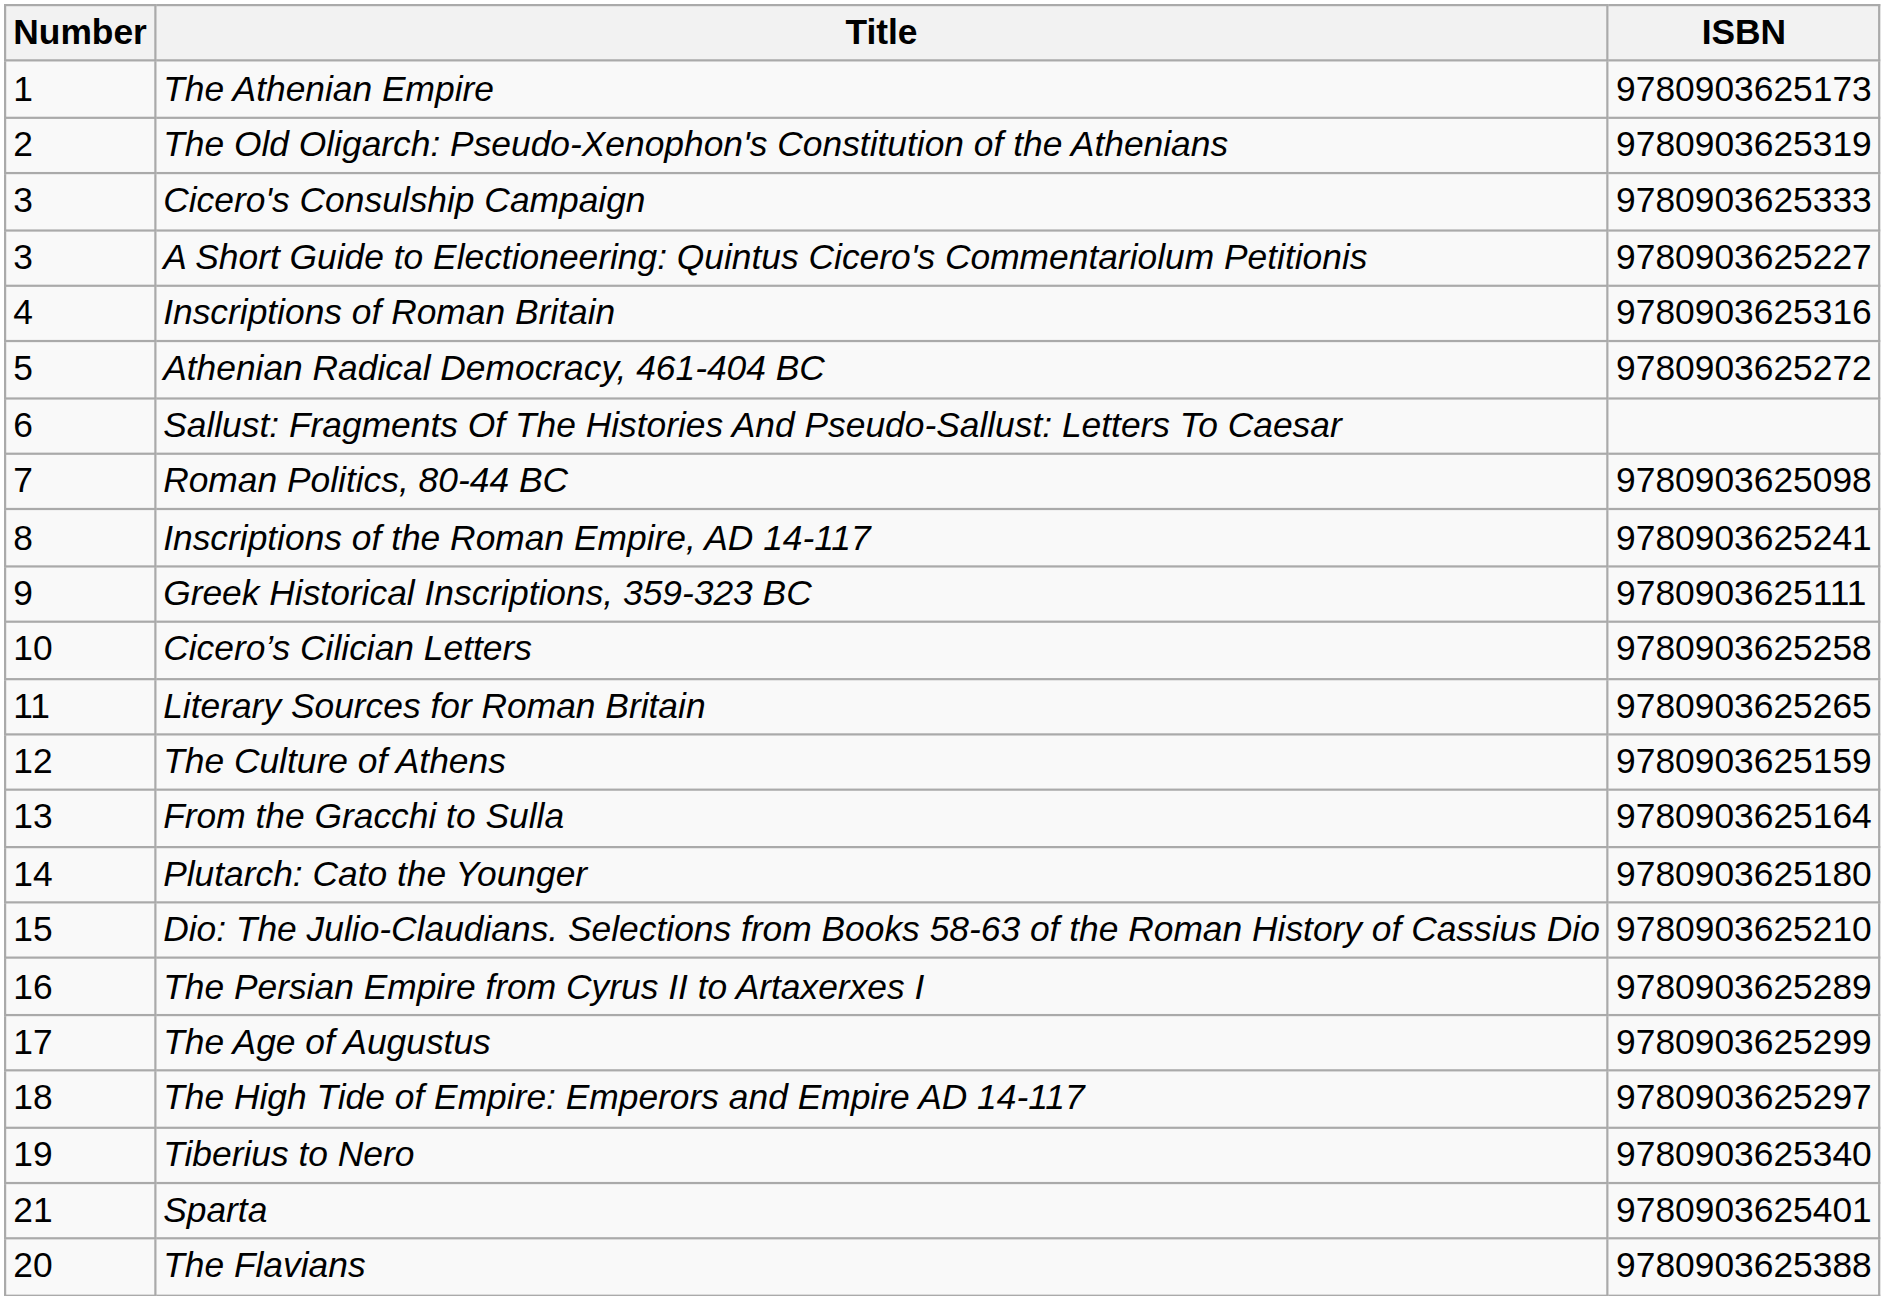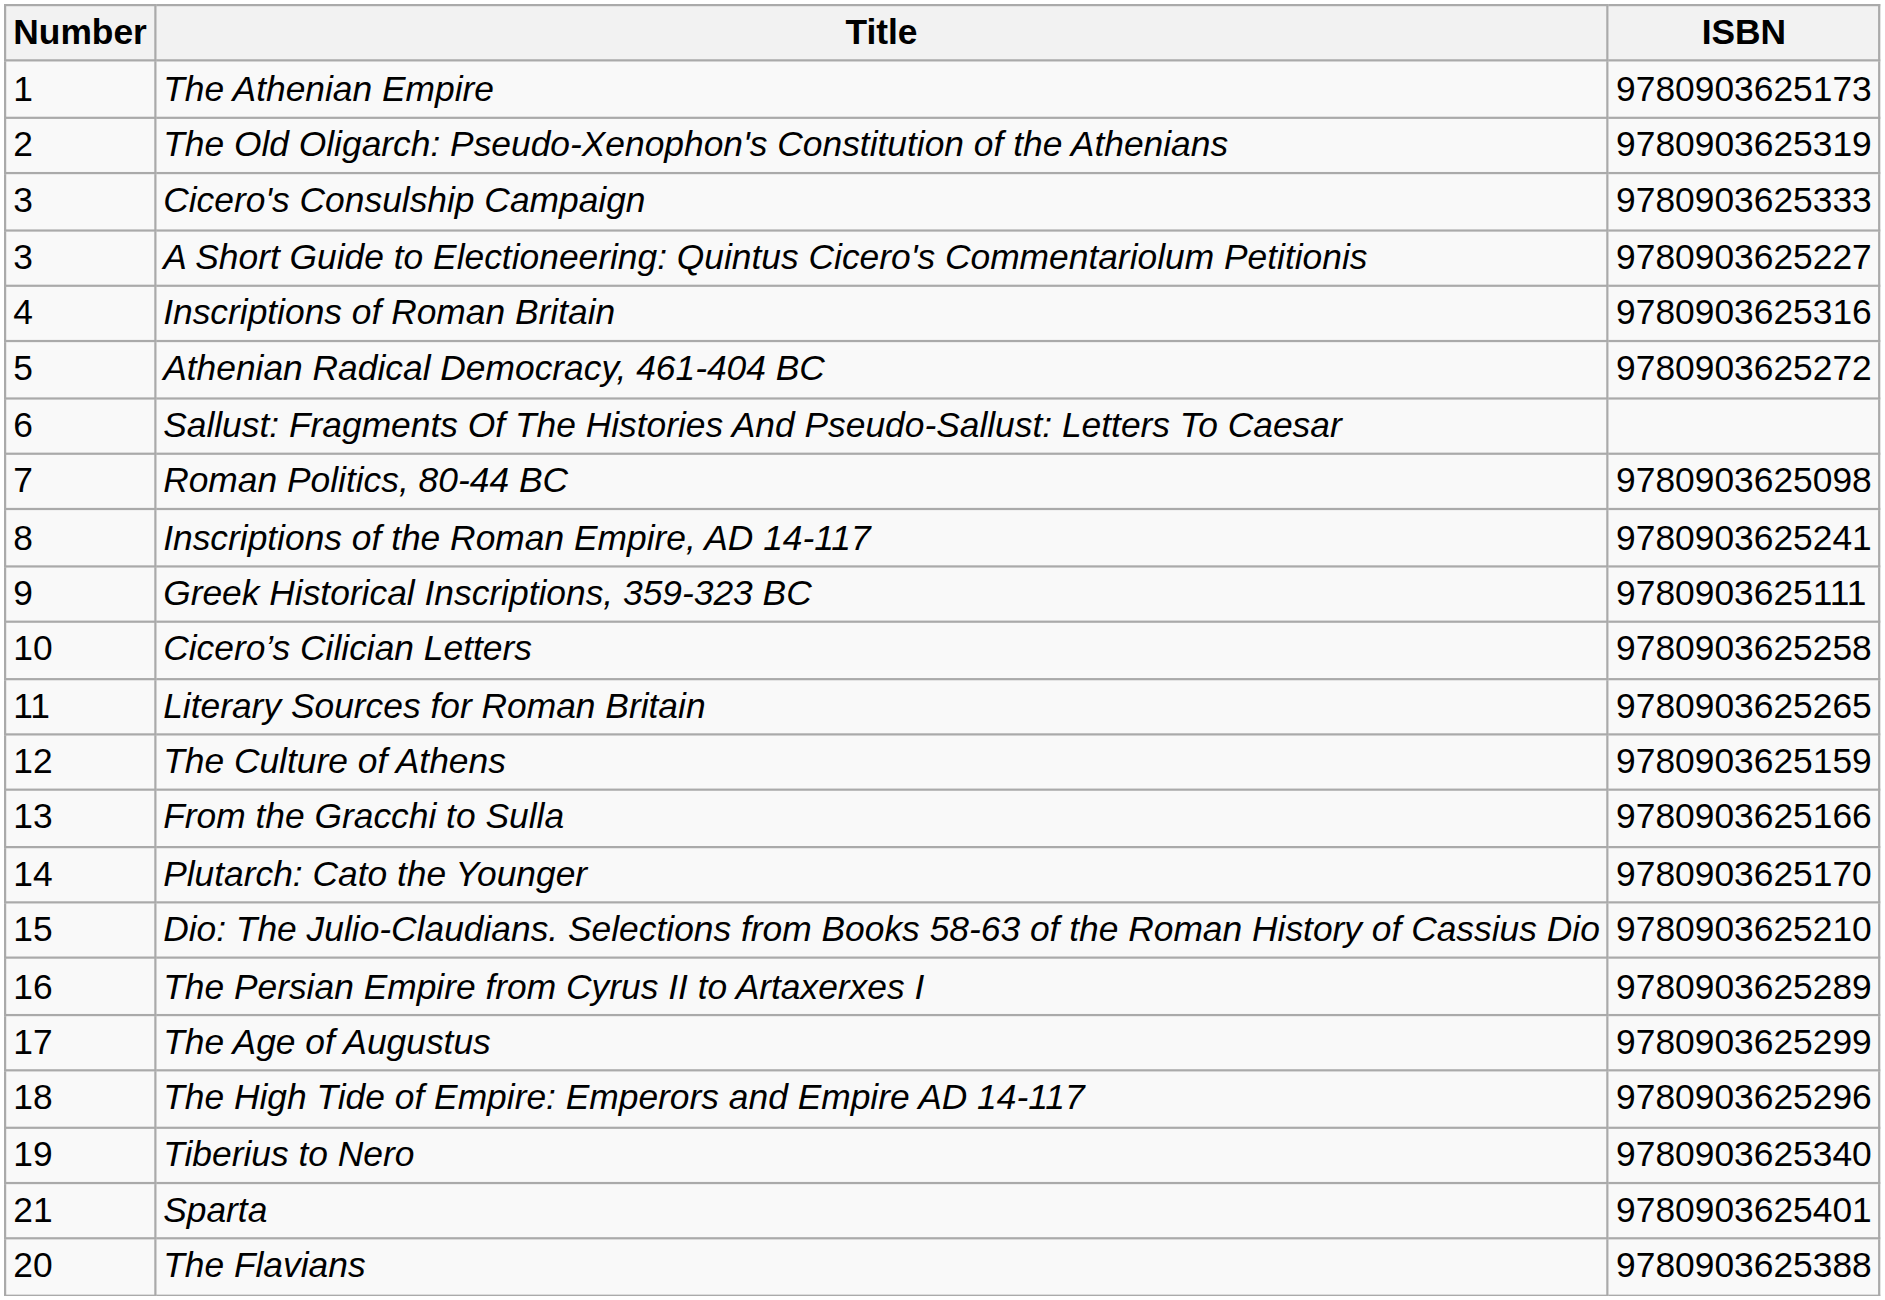 <table class="wikitable sortable">
 <tr>
 <th>Number</th>
 <th>Title</th>
 <th class="unsortable">ISBN</th>
 </tr>
 <tr>
 <td>1</td>
 <td><em>The Athenian Empire</em></td>
 <td>9780903625173</td>
 </tr>
 <tr>
 <td>2</td>
 <td><em>The Old Oligarch: Pseudo-Xenophon's Constitution of the Athenians</em></td>
 <td>9780903625319</td>
 </tr>
 <tr>
 <td>3</td>
 <td><em>Cicero's Consulship Campaign</em></td>
 <td>9780903625333</td>
 </tr>
 <tr>
 <td>3</td>
 <td><em>A Short Guide to Electioneering: Quintus Cicero's Commentariolum Petitionis</em></td>
 <td>9780903625227</td>
 </tr>
 <tr>
 <td>4</td>
 <td><em>Inscriptions of Roman Britain</em></td>
 <td>9780903625316</td>
 </tr>
 <tr>
 <td>5</td>
 <td><em>Athenian Radical Democracy, 461-404 BC</em></td>
 <td>9780903625272</td>
 </tr>
 <tr>
 <td>6</td>
 <td><em>Sallust: Fragments Of The Histories And Pseudo-Sallust: Letters To Caesar</em></td>
 <td></td>
 </tr>
 <tr>
 <td>7</td>
 <td><em>Roman Politics, 80-44 BC</em></td>
 <td>9780903625098</td>
 </tr>
 <tr>
 <td>8</td>
 <td><em>Inscriptions of the Roman Empire, AD 14-117</em></td>
 <td>9780903625241</td>
 </tr>
 <tr>
 <td>9</td>
 <td><em>Greek Historical Inscriptions, 359-323 BC</em></td>
 <td>9780903625111</td>
 </tr>
 <tr>
 <td>10</td>
 <td><em>Cicero’s Cilician Letters</em></td>
 <td>9780903625258</td>
 </tr>
 <tr>
 <td>11</td>
 <td><em>Literary Sources for Roman Britain</em></td>
 <td>9780903625265</td>
 </tr>
 <tr>
 <td>12</td>
 <td><em>The Culture of Athens</em></td>
 <td>9780903625159</td>
 </tr>
 <tr>
 <td>13</td>
 <td><em>From the Gracchi to Sulla</em></td>
-<td>9780903625164</td>
+<td>9780903625166</td>
 </tr>
 <tr>
 <td>14</td>
 <td><em>Plutarch: Cato the Younger</em></td>
-<td>9780903625180</td>
+<td>9780903625170</td>
 </tr>
 <tr>
 <td>15</td>
 <td><em>Dio: The Julio-Claudians. Selections from Books 58-63 of the Roman History of Cassius Dio</em></td>
 <td>9780903625210</td>
 </tr>
 <tr>
 <td>16</td>
 <td><em>The Persian Empire from Cyrus II to Artaxerxes I</em></td>
 <td>9780903625289</td>
 </tr>
 <tr>
 <td>17</td>
 <td><em>The Age of Augustus</em></td>
 <td>9780903625299</td>
 </tr>
 <tr>
 <td>18</td>
 <td><em>The High Tide of Empire: Emperors and Empire AD 14-117</em></td>
-<td>9780903625297</td>
+<td>9780903625296</td>
 </tr>
 <tr>
 <td>19</td>
 <td><em>Tiberius to Nero</em></td>
 <td>9780903625340</td>
 </tr>
 <tr>
 <td>21</td>
 <td><em>Sparta</em></td>
 <td>9780903625401</td>
 </tr>
 <tr>
 <td>20</td>
 <td><em>The Flavians</em></td>
 <td>9780903625388</td>
 </tr>
 </table>
